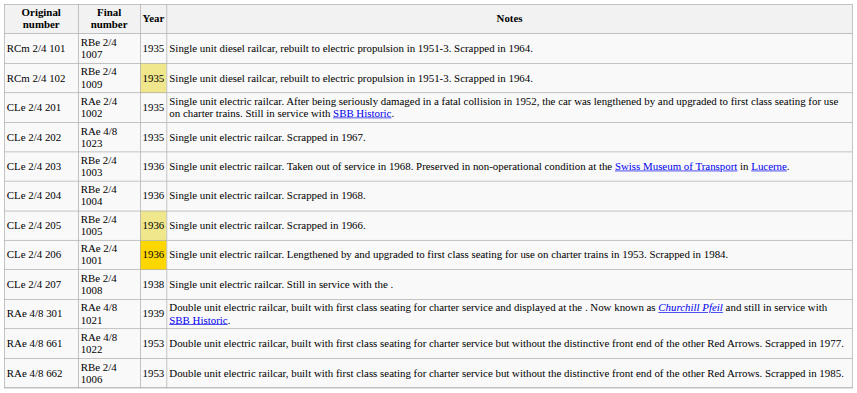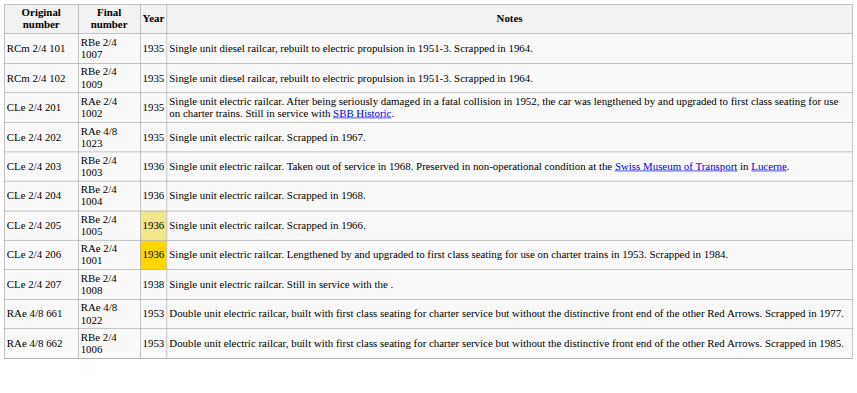 <table class="wikitable sortable">
 <tr>
 <th>Original number</th>
 <th>Final number</th>
 <th>Year</th>
 <th>Notes</th>
 </tr>
 <tr>
 <td>RCm 2/4 101</td>
 <td>RBe 2/4 1007</td>
 <td>1935</td>
 <td>Single unit diesel railcar, rebuilt to electric propulsion in 1951-3. Scrapped in 1964.</td>
 </tr>
 <tr>
 <td>RCm 2/4 102</td>
 <td>RBe 2/4 1009</td>
-<td style="background: khaki;">1935</td>
+<td>1935</td>
 <td>Single unit diesel railcar, rebuilt to electric propulsion in 1951-3. Scrapped in 1964.</td>
 </tr>
 <tr>
 <td>CLe 2/4 201</td>
 <td>RAe 2/4 1002</td>
 <td>1935</td>
 <td>Single unit electric railcar. After being seriously damaged in a fatal collision in 1952, the car was lengthened by  and upgraded to first class seating for use on charter trains. Still in service with <a href='#'>SBB Historic</a>.</td>
 </tr>
 <tr>
 <td>CLe 2/4 202</td>
 <td>RAe 4/8 1023</td>
 <td>1935</td>
 <td>Single unit electric railcar. Scrapped in 1967.</td>
 </tr>
 <tr>
 <td>CLe 2/4 203</td>
 <td>RBe 2/4 1003</td>
 <td>1936</td>
 <td>Single unit electric railcar. Taken out of service in 1968. Preserved in non-operational condition at the <a href='#'>Swiss Museum of Transport</a> in <a href='#'>Lucerne</a>.</td>
 </tr>
 <tr>
 <td>CLe 2/4 204</td>
 <td>RBe 2/4 1004</td>
 <td>1936</td>
 <td>Single unit electric railcar. Scrapped in 1968.</td>
 </tr>
 <tr>
 <td>CLe 2/4 205</td>
 <td>RBe 2/4 1005</td>
 <td style="background: khaki;">1936</td>
 <td>Single unit electric railcar. Scrapped in 1966.</td>
 </tr>
 <tr>
 <td>CLe 2/4 206</td>
 <td>RAe 2/4 1001</td>
 <td style="background: gold;">1936</td>
 <td>Single unit electric railcar. Lengthened by  and upgraded to first class seating for use on charter trains in 1953. Scrapped in 1984.</td>
 </tr>
 <tr>
 <td>CLe 2/4 207</td>
 <td>RBe 2/4 1008</td>
 <td>1938</td>
 <td>Single unit electric railcar. Still in service with the .</td>
 </tr>
 <tr>
-<td>RAe 4/8 301</td>
-<td>RAe 4/8 1021</td>
-<td>1939</td>
-<td>Double unit electric railcar, built with first class seating for charter service and displayed at the . Now known as <em><a href='#'>Churchill Pfeil</a></em> and still in service with <a href='#'>SBB Historic</a>.</td>
-</tr>
-<tr>
 <td>RAe 4/8 661</td>
 <td>RAe 4/8 1022</td>
 <td>1953</td>
 <td>Double unit electric railcar, built with first class seating for charter service but without the distinctive front end of the other Red Arrows. Scrapped in 1977.</td>
 </tr>
 <tr>
 <td>RAe 4/8 662</td>
 <td>RBe 2/4 1006</td>
 <td>1953</td>
 <td>Double unit electric railcar, built with first class seating for charter service but without the distinctive front end of the other Red Arrows. Scrapped in 1985.</td>
 </tr>
 <tr>
 </tr>
 </table>
